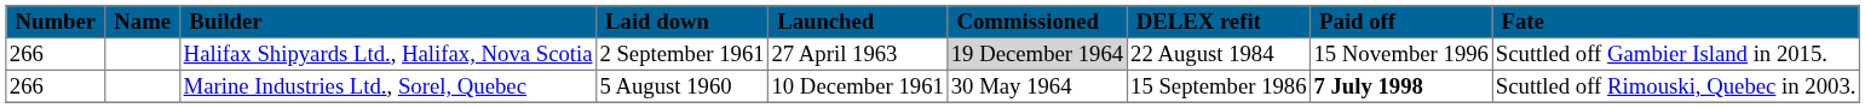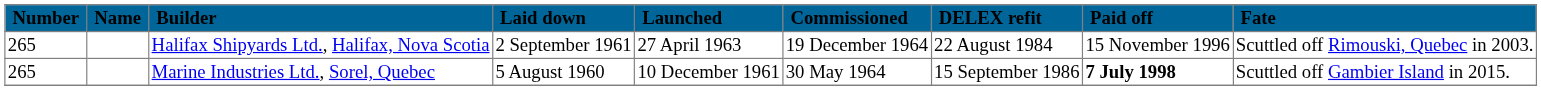 <table class="sortable toccolours" align="center" border="1" cellspacing="1" cellpadding="2" style="border-collapse: collapse;">
 <tr ---- style="background:#006699;">
 <td><strong><span> Number </span></strong></td>
 <td><strong><span> Name </span></strong></td>
 <td><strong><span> Builder </span></strong></td>
 <td><strong><span> Laid down </span></strong></td>
 <td><strong><span> Launched </span></strong></td>
 <td><strong><span> Commissioned </span></strong></td>
 <td><strong><span> DELEX refit </span></strong></td>
 <td><strong><span> Paid off </span></strong></td>
 <td><strong><span> Fate </span></strong></td>
 </tr>
 <tr>
-<td>266</td>
+<td>265</td>
 <td scope="row"></td>
 <td><a href='#'>Halifax Shipyards Ltd.</a>, <a href='#'>Halifax, Nova Scotia</a></td>
 <td>2 September 1961</td>
 <td>27 April 1963</td>
-<td style="background: lightgrey;">19 December 1964</td>
+<td>19 December 1964</td>
 <td>22 August 1984</td>
 <td>15 November 1996</td>
-<td>Scuttled off <a href='#'>Gambier Island</a> in 2015.</td>
+<td>Scuttled off <a href='#'>Rimouski, Quebec</a> in 2003.</td>
 </tr>
 <tr>
-<td>266</td>
+<td>265</td>
 <td scope="row"></td>
 <td><a href='#'>Marine Industries Ltd.</a>, <a href='#'>Sorel, Quebec</a></td>
 <td>5 August 1960</td>
 <td>10 December 1961</td>
 <td>30 May 1964</td>
 <td>15 September 1986</td>
 <td><strong>7 July 1998</strong></td>
-<td>Scuttled off <a href='#'>Rimouski, Quebec</a> in 2003.</td>
+<td>Scuttled off <a href='#'>Gambier Island</a> in 2015.</td>
 </tr>
 <tr>
 </tr>
 </table>
